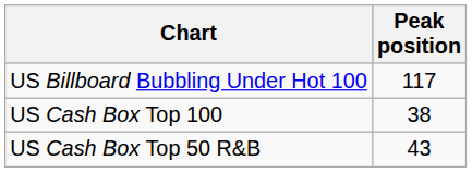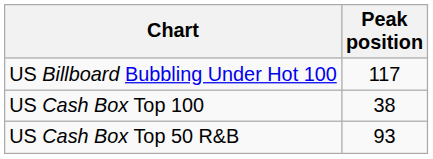 <table class="wikitable">
 <tr>
 <th>Chart</th>
 <th>Peak<br>position</th>
 </tr>
 <tr>
 <td>US <em>Billboard</em> <a href='#'>Bubbling Under Hot 100</a></td>
 <td align="center">117</td>
 </tr>
 <tr>
 <td>US <em>Cash Box</em> Top 100</td>
 <td align="center">38</td>
 </tr>
 <tr>
 <td>US <em>Cash Box</em> Top 50 R&B</td>
-<td align="center">43</td>
+<td align="center">93</td>
 </tr>
 </table>
